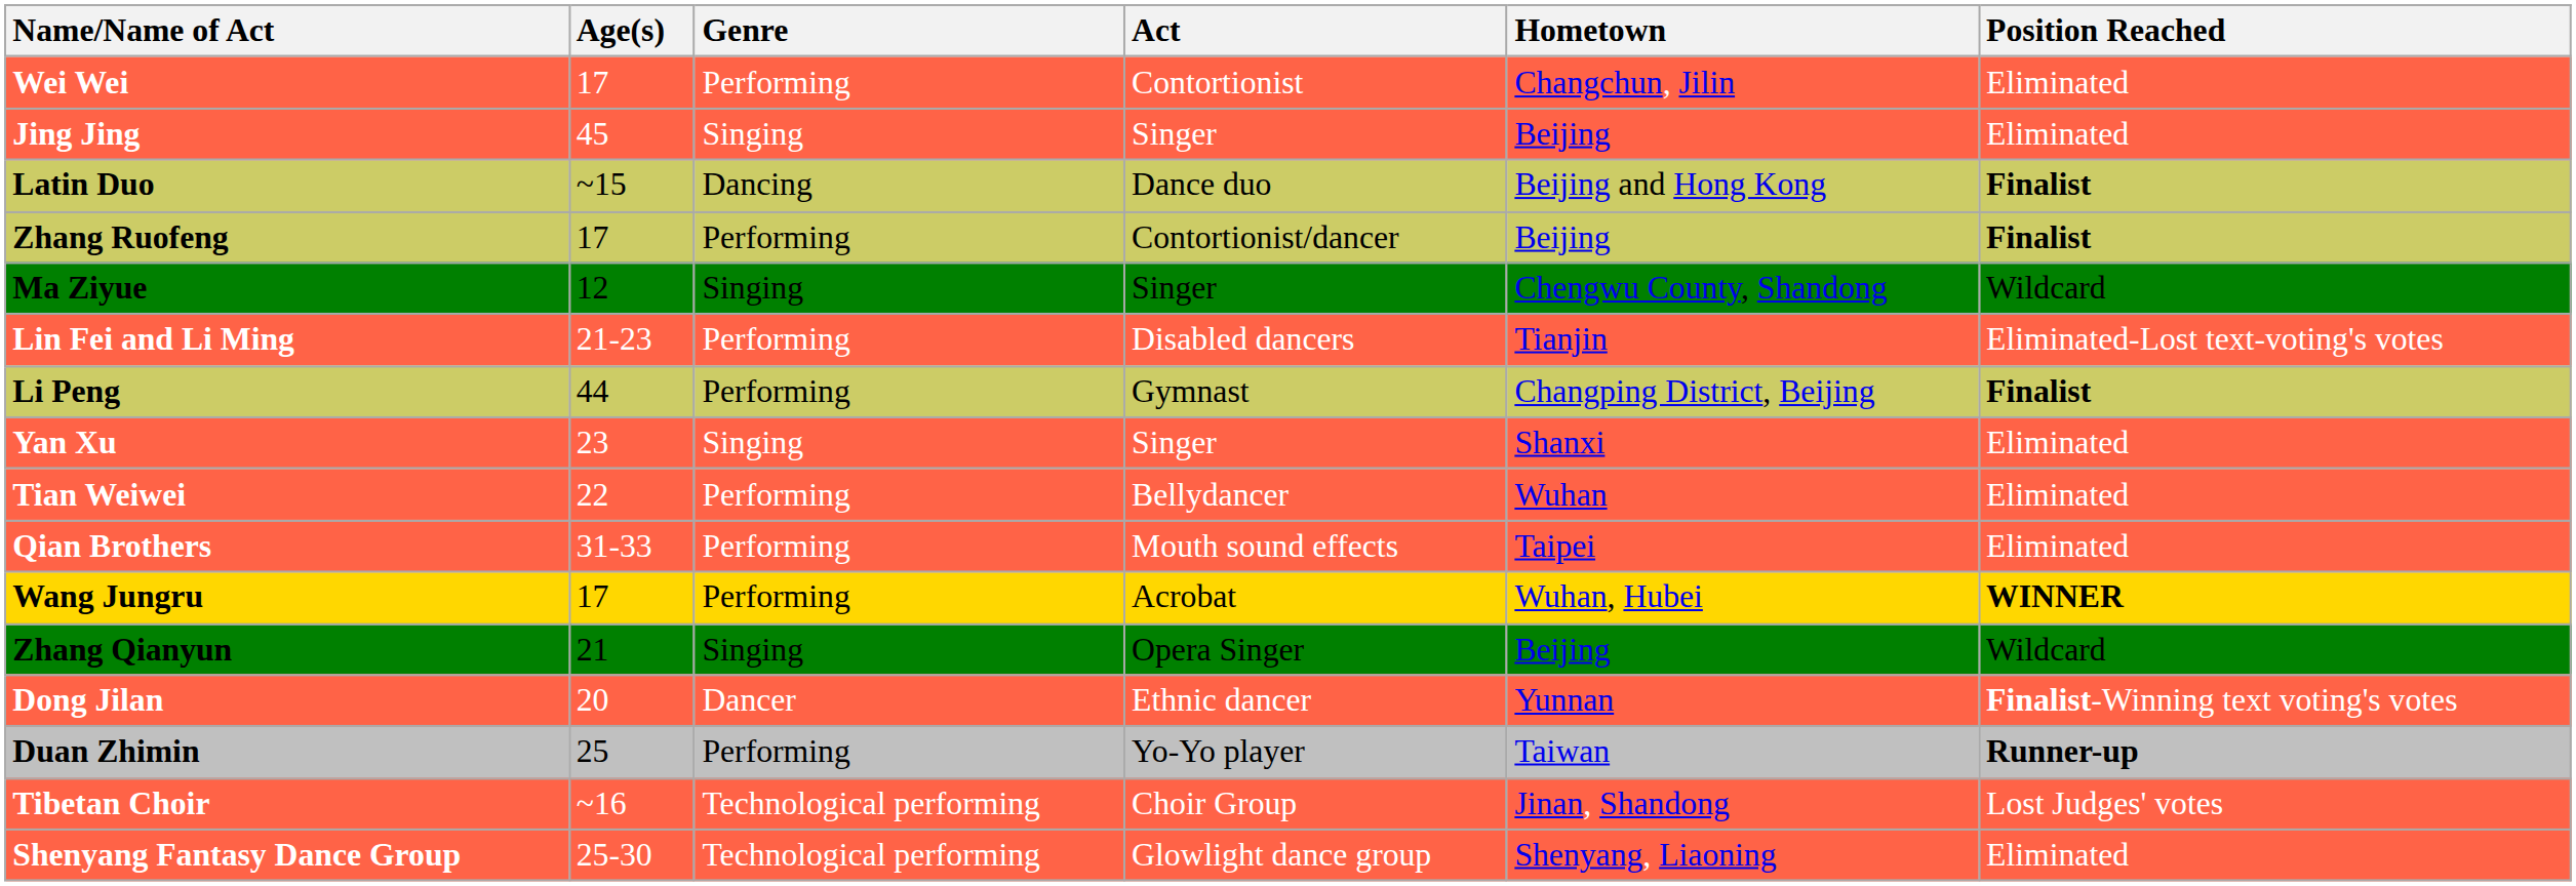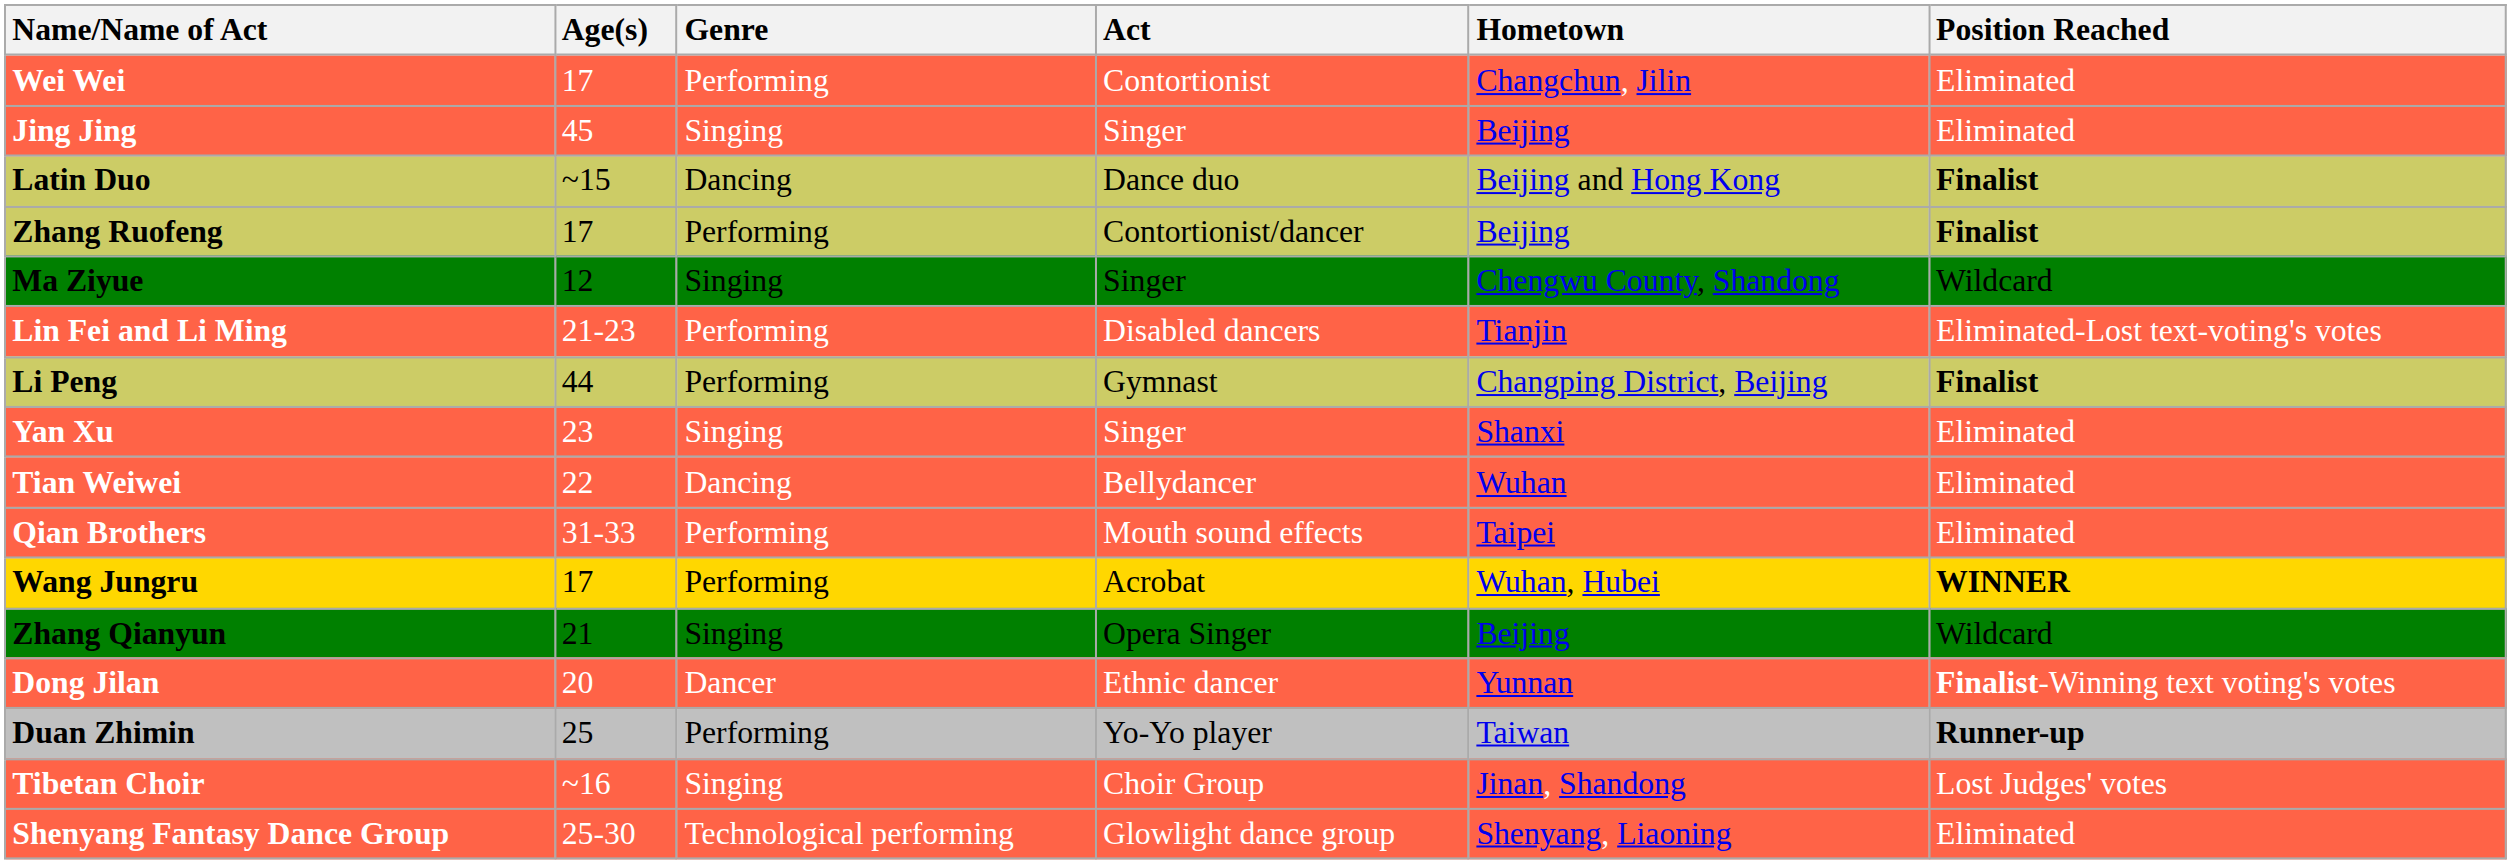 <table class="wikitable sortable" style="width:100%;">
 <tr valign="top">
 <th style="text-align:left">Name/Name of Act</th>
 <th style="text-align:left">Age(s)</th>
 <th style="text-align:left">Genre</th>
 <th style="text-align:left">Act</th>
 <th style="text-align:left">Hometown</th>
 <th style="text-align:left">Position Reached</th>
 </tr>
 <tr style="color:white; background:tomato;">
 <td><strong>Wei Wei</strong></td>
 <td>17</td>
 <td>Performing</td>
 <td>Contortionist</td>
 <td><a href='#'>Changchun</a>, <a href='#'>Jilin</a></td>
 <td>Eliminated</td>
 </tr>
 <tr style="color:white; background:tomato;">
 <td><strong>Jing Jing</strong></td>
 <td>45</td>
 <td>Singing</td>
 <td>Singer</td>
 <td><a href='#'>Beijing</a></td>
 <td>Eliminated</td>
 </tr>
 <tr style="color:black; background:#CCCC66;">
 <td><strong>Latin Duo</strong></td>
 <td>~15</td>
 <td>Dancing</td>
 <td>Dance duo</td>
 <td><a href='#'>Beijing</a> and <a href='#'>Hong Kong</a></td>
 <td><strong>Finalist</strong></td>
 </tr>
 <tr style="color:black; background:#CCCC66;">
 <td><strong>Zhang Ruofeng</strong></td>
 <td>17</td>
 <td>Performing</td>
 <td>Contortionist/dancer</td>
 <td><a href='#'>Beijing</a></td>
 <td><strong>Finalist</strong></td>
 </tr>
 <tr style="color:black; background:green;">
 <td><strong>Ma Ziyue</strong></td>
 <td>12</td>
 <td>Singing</td>
 <td>Singer</td>
 <td><a href='#'>Chengwu County</a>, <a href='#'>Shandong</a></td>
 <td>Wildcard</td>
 </tr>
 <tr style="color:white; background:tomato;">
 <td><strong>Lin Fei and Li Ming</strong></td>
 <td>21-23</td>
 <td>Performing</td>
 <td>Disabled dancers</td>
 <td><a href='#'>Tianjin</a></td>
 <td>Eliminated-Lost text-voting's votes</td>
 </tr>
 <tr style="color:black; background:#CCCC66;">
 <td><strong>Li Peng</strong></td>
 <td>44</td>
 <td>Performing</td>
 <td>Gymnast</td>
 <td><a href='#'>Changping District</a>, <a href='#'>Beijing</a></td>
 <td><strong>Finalist</strong></td>
 </tr>
 <tr style="color:white; background:tomato;">
 <td><strong>Yan Xu</strong></td>
 <td>23</td>
 <td>Singing</td>
 <td>Singer</td>
 <td><a href='#'>Shanxi</a></td>
 <td>Eliminated</td>
 </tr>
 <tr style="color:white; background:tomato;">
 <td><strong>Tian Weiwei</strong></td>
 <td>22</td>
-<td>Performing</td>
+<td>Dancing</td>
 <td>Bellydancer</td>
 <td><a href='#'>Wuhan</a></td>
 <td>Eliminated</td>
 </tr>
 <tr style="color:white; background:tomato;">
 <td><strong>Qian Brothers</strong></td>
 <td>31-33</td>
 <td>Performing</td>
 <td>Mouth sound effects</td>
 <td><a href='#'>Taipei</a></td>
 <td>Eliminated</td>
 </tr>
 <tr style="color:black; background:gold;">
 <td><strong>Wang Jungru</strong></td>
 <td>17</td>
 <td>Performing</td>
 <td>Acrobat</td>
 <td><a href='#'>Wuhan</a>, <a href='#'>Hubei</a></td>
 <td><strong>WINNER</strong></td>
 </tr>
 <tr style="color:black; background:green;">
 <td><strong>Zhang Qianyun</strong></td>
 <td>21</td>
 <td>Singing</td>
 <td>Opera Singer</td>
 <td><a href='#'>Beijing</a></td>
 <td>Wildcard</td>
 </tr>
 <tr style="color:white; background:tomato;">
 <td><strong>Dong Jilan</strong></td>
 <td>20</td>
 <td>Dancer</td>
 <td>Ethnic dancer</td>
 <td><a href='#'>Yunnan</a></td>
 <td><strong>Finalist</strong>-Winning text voting's votes</td>
 </tr>
 <tr style="color:black; background:silver;">
 <td><strong>Duan Zhimin</strong></td>
 <td>25</td>
 <td>Performing</td>
 <td>Yo-Yo player</td>
 <td><a href='#'>Taiwan</a></td>
 <td><strong>Runner-up</strong></td>
 </tr>
 <tr style="color:white; background:tomato;">
 <td><strong>Tibetan Choir</strong></td>
 <td>~16</td>
-<td>Technological performing</td>
+<td>Singing</td>
 <td>Choir Group</td>
 <td><a href='#'>Jinan</a>, <a href='#'>Shandong</a></td>
 <td>Lost Judges' votes</td>
 </tr>
 <tr style="color:white; background:tomato;">
 <td><strong>Shenyang Fantasy Dance Group</strong></td>
 <td>25-30</td>
 <td>Technological performing</td>
 <td>Glowlight dance group</td>
 <td><a href='#'>Shenyang</a>, <a href='#'>Liaoning</a></td>
 <td>Eliminated</td>
 </tr>
 </table>
